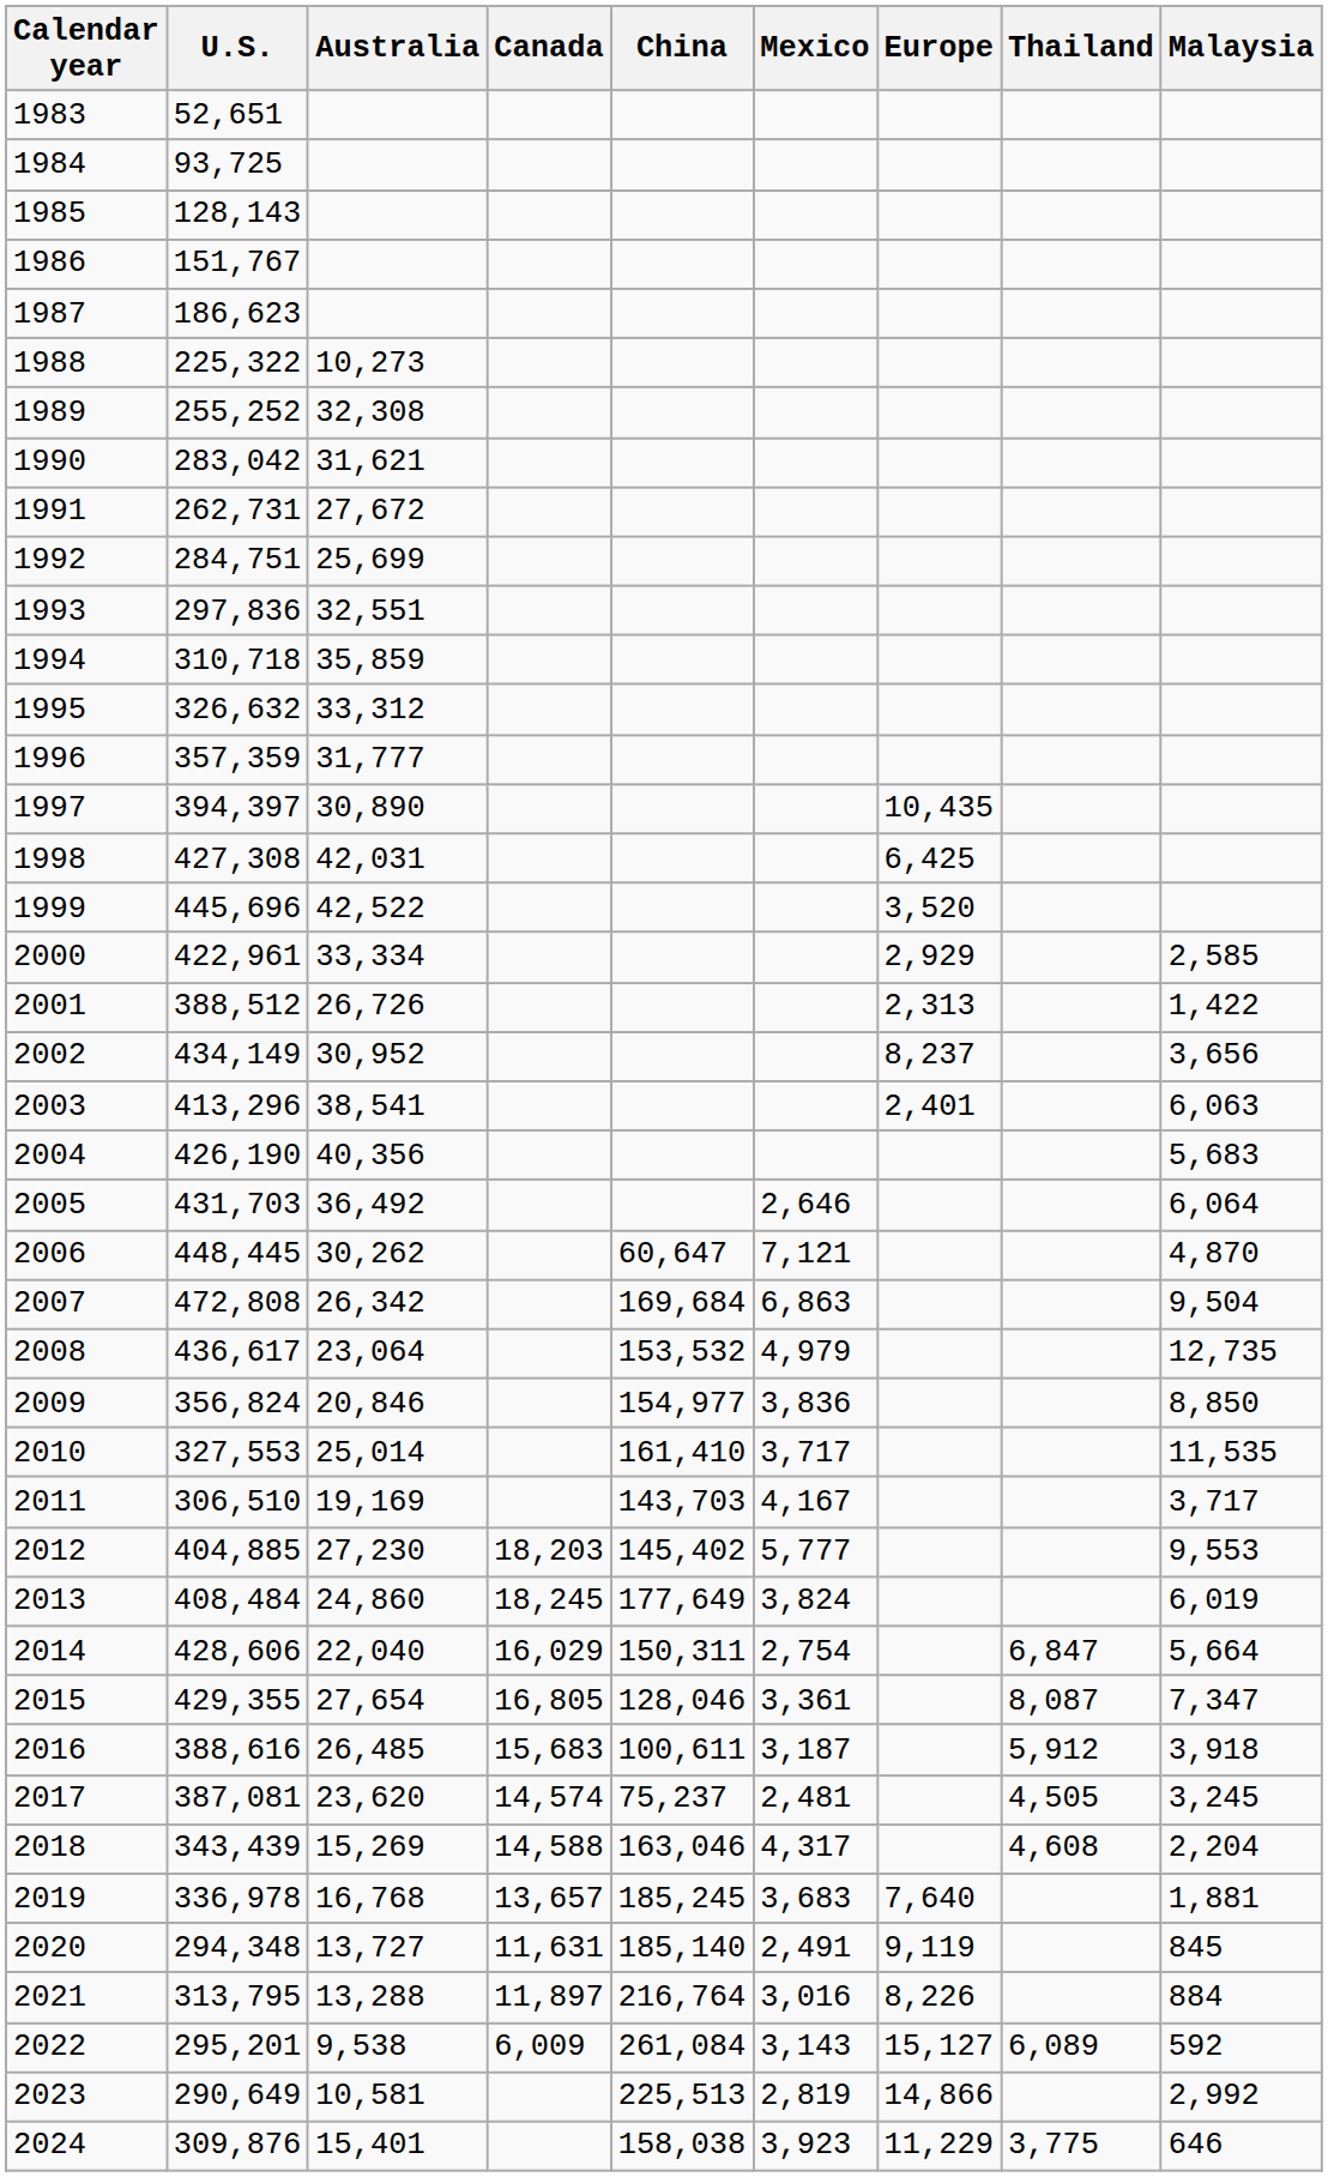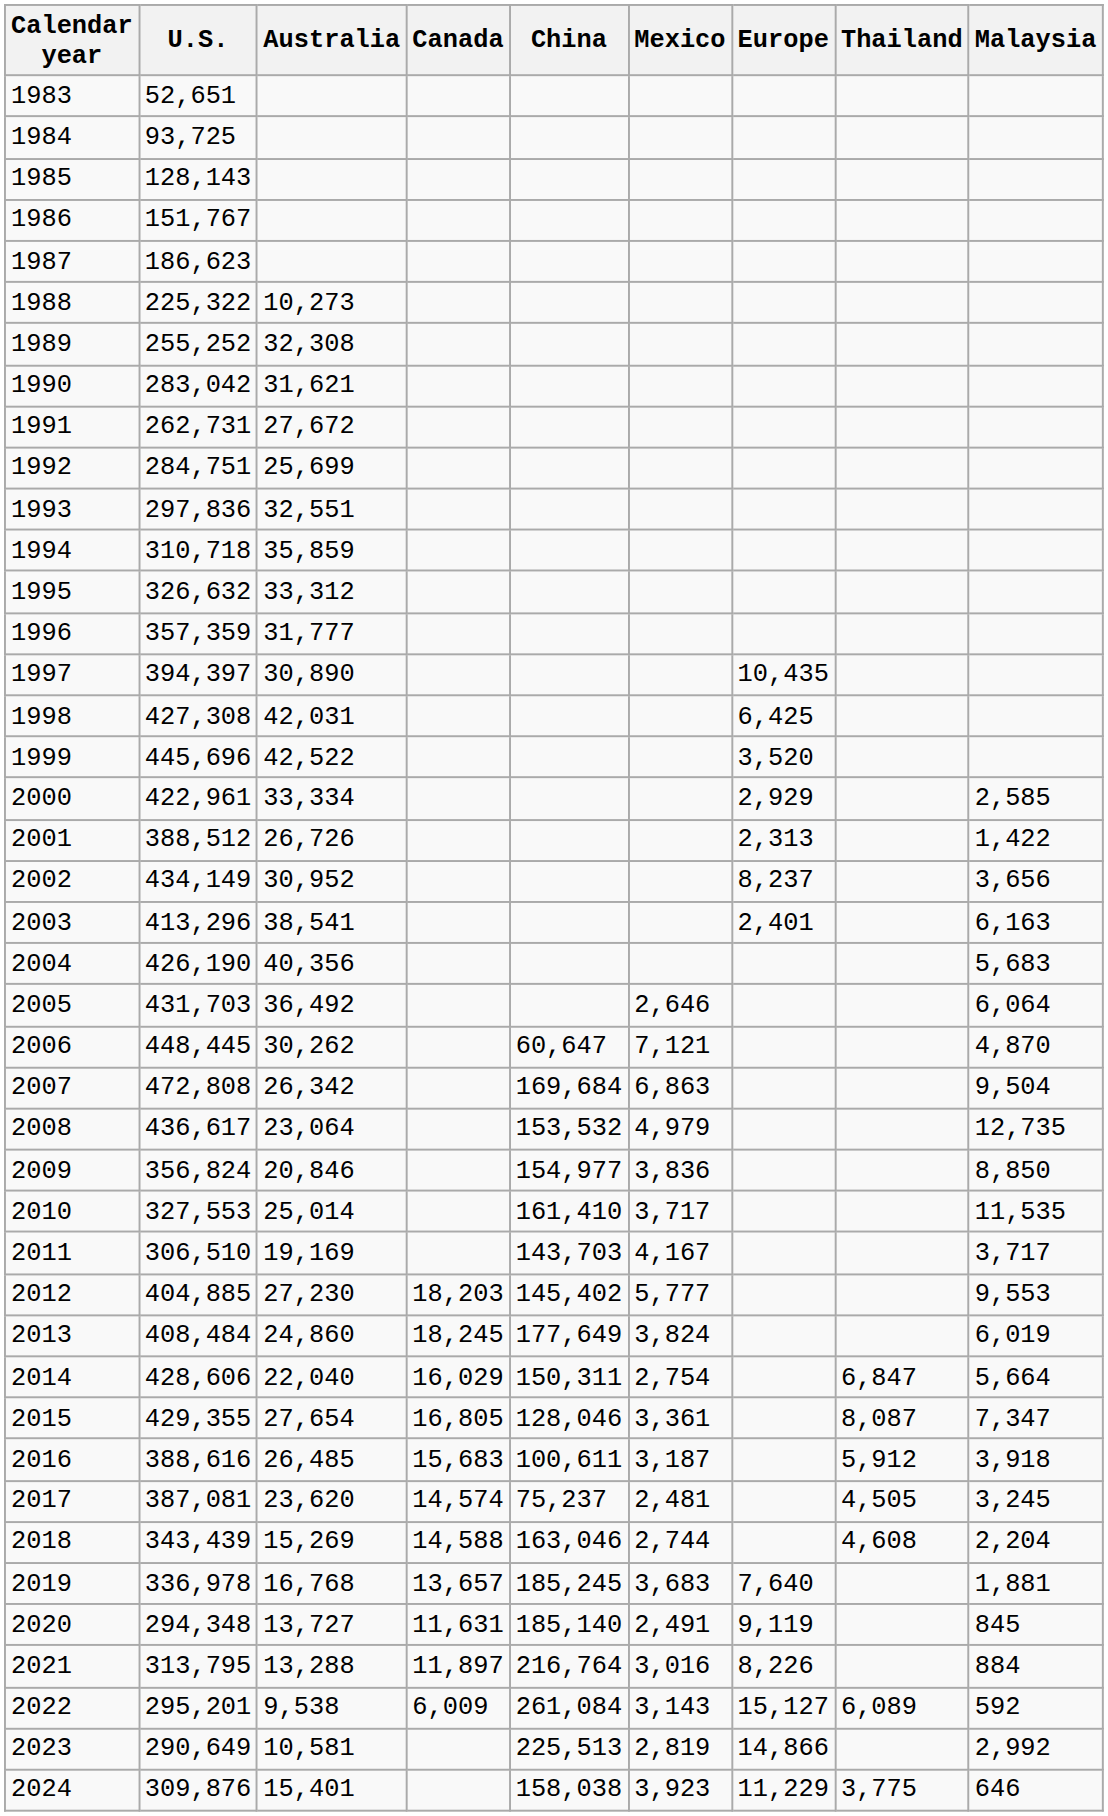 <table class="wikitable">
 <tr>
 <th>Calendar<br>year</th>
 <th>U.S.</th>
 <th>Australia</th>
 <th>Canada</th>
 <th>China</th>
 <th>Mexico</th>
 <th>Europe</th>
 <th>Thailand</th>
 <th>Malaysia</th>
 </tr>
 <tr>
 <td>1983</td>
 <td>52,651</td>
 <td></td>
 <td></td>
 <td></td>
 <td></td>
 <td></td>
 <td></td>
 <td></td>
 </tr>
 <tr>
 <td>1984</td>
 <td>93,725</td>
 <td></td>
 <td></td>
 <td></td>
 <td></td>
 <td></td>
 <td></td>
 <td></td>
 </tr>
 <tr>
 <td>1985</td>
 <td>128,143</td>
 <td></td>
 <td></td>
 <td></td>
 <td></td>
 <td></td>
 <td></td>
 <td></td>
 </tr>
 <tr>
 <td>1986</td>
 <td>151,767</td>
 <td></td>
 <td></td>
 <td></td>
 <td></td>
 <td></td>
 <td></td>
 <td></td>
 </tr>
 <tr>
 <td>1987</td>
 <td>186,623</td>
 <td></td>
 <td></td>
 <td></td>
 <td></td>
 <td></td>
 <td></td>
 <td></td>
 </tr>
 <tr>
 <td>1988</td>
 <td>225,322</td>
 <td>10,273</td>
 <td></td>
 <td></td>
 <td></td>
 <td></td>
 <td></td>
 <td></td>
 </tr>
 <tr>
 <td>1989</td>
 <td>255,252</td>
 <td>32,308</td>
 <td></td>
 <td></td>
 <td></td>
 <td></td>
 <td></td>
 <td></td>
 </tr>
 <tr>
 <td>1990</td>
 <td>283,042</td>
 <td>31,621</td>
 <td></td>
 <td></td>
 <td></td>
 <td></td>
 <td></td>
 <td></td>
 </tr>
 <tr>
 <td>1991</td>
 <td>262,731</td>
 <td>27,672</td>
 <td></td>
 <td></td>
 <td></td>
 <td></td>
 <td></td>
 <td></td>
 </tr>
 <tr>
 <td>1992</td>
 <td>284,751</td>
 <td>25,699</td>
 <td></td>
 <td></td>
 <td></td>
 <td></td>
 <td></td>
 <td></td>
 </tr>
 <tr>
 <td>1993</td>
 <td>297,836</td>
 <td>32,551</td>
 <td></td>
 <td></td>
 <td></td>
 <td></td>
 <td></td>
 <td></td>
 </tr>
 <tr>
 <td>1994</td>
 <td>310,718</td>
 <td>35,859</td>
 <td></td>
 <td></td>
 <td></td>
 <td></td>
 <td></td>
 <td></td>
 </tr>
 <tr>
 <td>1995</td>
 <td>326,632</td>
 <td>33,312</td>
 <td></td>
 <td></td>
 <td></td>
 <td></td>
 <td></td>
 <td></td>
 </tr>
 <tr>
 <td>1996</td>
 <td>357,359</td>
 <td>31,777</td>
 <td></td>
 <td></td>
 <td></td>
 <td></td>
 <td></td>
 <td></td>
 </tr>
 <tr>
 <td>1997</td>
 <td>394,397</td>
 <td>30,890</td>
 <td></td>
 <td></td>
 <td></td>
 <td>10,435</td>
 <td></td>
 <td></td>
 </tr>
 <tr>
 <td>1998</td>
 <td>427,308</td>
 <td>42,031</td>
 <td></td>
 <td></td>
 <td></td>
 <td>6,425</td>
 <td></td>
 <td></td>
 </tr>
 <tr>
 <td>1999</td>
 <td>445,696</td>
 <td>42,522</td>
 <td></td>
 <td></td>
 <td></td>
 <td>3,520</td>
 <td></td>
 <td></td>
 </tr>
 <tr>
 <td>2000</td>
 <td>422,961</td>
 <td>33,334</td>
 <td></td>
 <td></td>
 <td></td>
 <td>2,929</td>
 <td></td>
 <td>2,585</td>
 </tr>
 <tr>
 <td>2001</td>
 <td>388,512</td>
 <td>26,726</td>
 <td></td>
 <td></td>
 <td></td>
 <td>2,313</td>
 <td></td>
 <td>1,422</td>
 </tr>
 <tr>
 <td>2002</td>
 <td>434,149</td>
 <td>30,952</td>
 <td></td>
 <td></td>
 <td></td>
 <td>8,237</td>
 <td></td>
 <td>3,656</td>
 </tr>
 <tr>
 <td>2003</td>
 <td>413,296</td>
 <td>38,541</td>
 <td></td>
 <td></td>
 <td></td>
 <td>2,401</td>
 <td></td>
-<td>6,063</td>
+<td>6,163</td>
 </tr>
 <tr>
 <td>2004</td>
 <td>426,190</td>
 <td>40,356</td>
 <td></td>
 <td></td>
 <td></td>
 <td></td>
 <td></td>
 <td>5,683</td>
 </tr>
 <tr>
 <td>2005</td>
 <td>431,703</td>
 <td>36,492</td>
 <td></td>
 <td></td>
 <td>2,646</td>
 <td></td>
 <td></td>
 <td>6,064</td>
 </tr>
 <tr>
 <td>2006</td>
 <td>448,445</td>
 <td>30,262</td>
 <td></td>
 <td>60,647</td>
 <td>7,121</td>
 <td></td>
 <td></td>
 <td>4,870</td>
 </tr>
 <tr>
 <td>2007</td>
 <td>472,808</td>
 <td>26,342</td>
 <td></td>
 <td>169,684</td>
 <td>6,863</td>
 <td></td>
 <td></td>
 <td>9,504</td>
 </tr>
 <tr>
 <td>2008</td>
 <td>436,617</td>
 <td>23,064</td>
 <td></td>
 <td>153,532</td>
 <td>4,979</td>
 <td></td>
 <td></td>
 <td>12,735</td>
 </tr>
 <tr>
 <td>2009</td>
 <td>356,824</td>
 <td>20,846</td>
 <td></td>
 <td>154,977</td>
 <td>3,836</td>
 <td></td>
 <td></td>
 <td>8,850</td>
 </tr>
 <tr>
 <td>2010</td>
 <td>327,553</td>
 <td>25,014</td>
 <td></td>
 <td>161,410</td>
 <td>3,717</td>
 <td></td>
 <td></td>
 <td>11,535</td>
 </tr>
 <tr>
 <td>2011</td>
 <td>306,510</td>
 <td>19,169</td>
 <td></td>
 <td>143,703</td>
 <td>4,167</td>
 <td></td>
 <td></td>
 <td>3,717</td>
 </tr>
 <tr>
 <td>2012</td>
 <td>404,885</td>
 <td>27,230</td>
 <td>18,203</td>
 <td>145,402</td>
 <td>5,777</td>
 <td></td>
 <td></td>
 <td>9,553</td>
 </tr>
 <tr>
 <td>2013</td>
 <td>408,484</td>
 <td>24,860</td>
 <td>18,245</td>
 <td>177,649</td>
 <td>3,824</td>
 <td></td>
 <td></td>
 <td>6,019</td>
 </tr>
 <tr>
 <td>2014</td>
 <td>428,606</td>
 <td>22,040</td>
 <td>16,029</td>
 <td>150,311</td>
 <td>2,754</td>
 <td></td>
 <td>6,847</td>
 <td>5,664</td>
 </tr>
 <tr>
 <td>2015</td>
 <td>429,355</td>
 <td>27,654</td>
 <td>16,805</td>
 <td>128,046</td>
 <td>3,361</td>
 <td></td>
 <td>8,087</td>
 <td>7,347</td>
 </tr>
 <tr>
 <td>2016</td>
 <td>388,616</td>
 <td>26,485</td>
 <td>15,683</td>
 <td>100,611</td>
 <td>3,187</td>
 <td></td>
 <td>5,912</td>
 <td>3,918</td>
 </tr>
 <tr>
 <td>2017</td>
 <td>387,081</td>
 <td>23,620</td>
 <td>14,574</td>
 <td>75,237</td>
 <td>2,481</td>
 <td></td>
 <td>4,505</td>
 <td>3,245</td>
 </tr>
 <tr>
 <td>2018</td>
 <td>343,439</td>
 <td>15,269</td>
 <td>14,588</td>
 <td>163,046</td>
-<td>4,317</td>
+<td>2,744</td>
 <td></td>
 <td>4,608</td>
 <td>2,204</td>
 </tr>
 <tr>
 <td>2019</td>
 <td>336,978</td>
 <td>16,768</td>
 <td>13,657</td>
 <td>185,245</td>
 <td>3,683</td>
 <td>7,640</td>
 <td></td>
 <td>1,881</td>
 </tr>
 <tr>
 <td>2020</td>
 <td>294,348</td>
 <td>13,727</td>
 <td>11,631</td>
 <td>185,140</td>
 <td>2,491</td>
 <td>9,119</td>
 <td></td>
 <td>845</td>
 </tr>
 <tr>
 <td>2021</td>
 <td>313,795</td>
 <td>13,288</td>
 <td>11,897</td>
 <td>216,764</td>
 <td>3,016</td>
 <td>8,226</td>
 <td></td>
 <td>884</td>
 </tr>
 <tr>
 <td>2022</td>
 <td>295,201</td>
 <td>9,538</td>
 <td>6,009</td>
 <td>261,084</td>
 <td>3,143</td>
 <td>15,127</td>
 <td>6,089</td>
 <td>592</td>
 </tr>
 <tr>
 <td>2023</td>
 <td>290,649</td>
 <td>10,581</td>
 <td></td>
 <td>225,513</td>
 <td>2,819</td>
 <td>14,866</td>
 <td></td>
 <td>2,992</td>
 </tr>
 <tr>
 <td>2024</td>
 <td>309,876</td>
 <td>15,401</td>
 <td></td>
 <td>158,038</td>
 <td>3,923</td>
 <td>11,229</td>
 <td>3,775</td>
 <td>646</td>
 </tr>
 </table>
